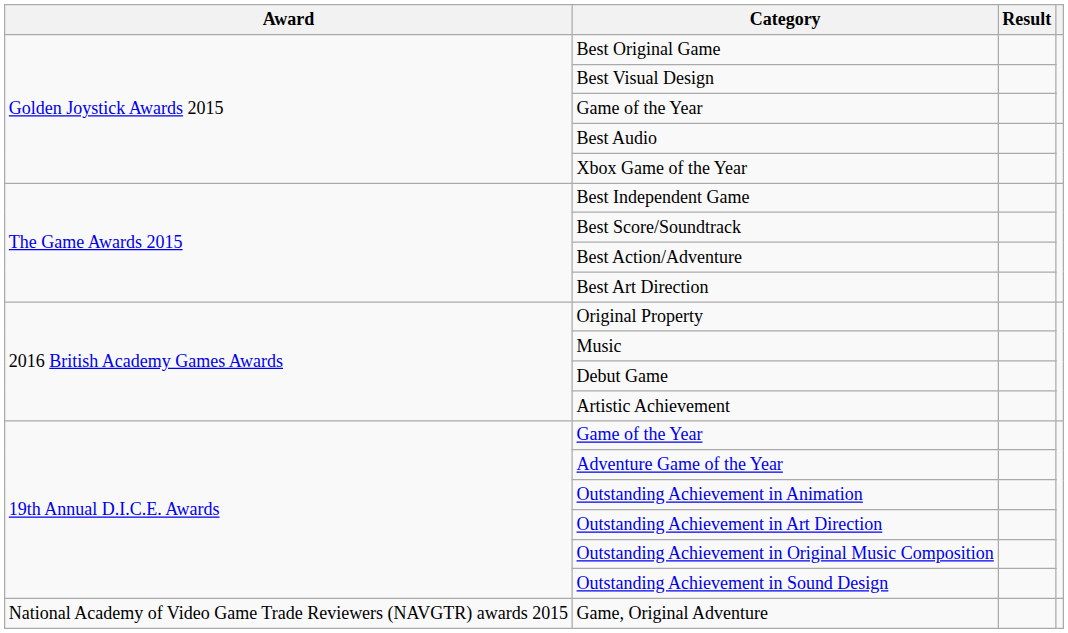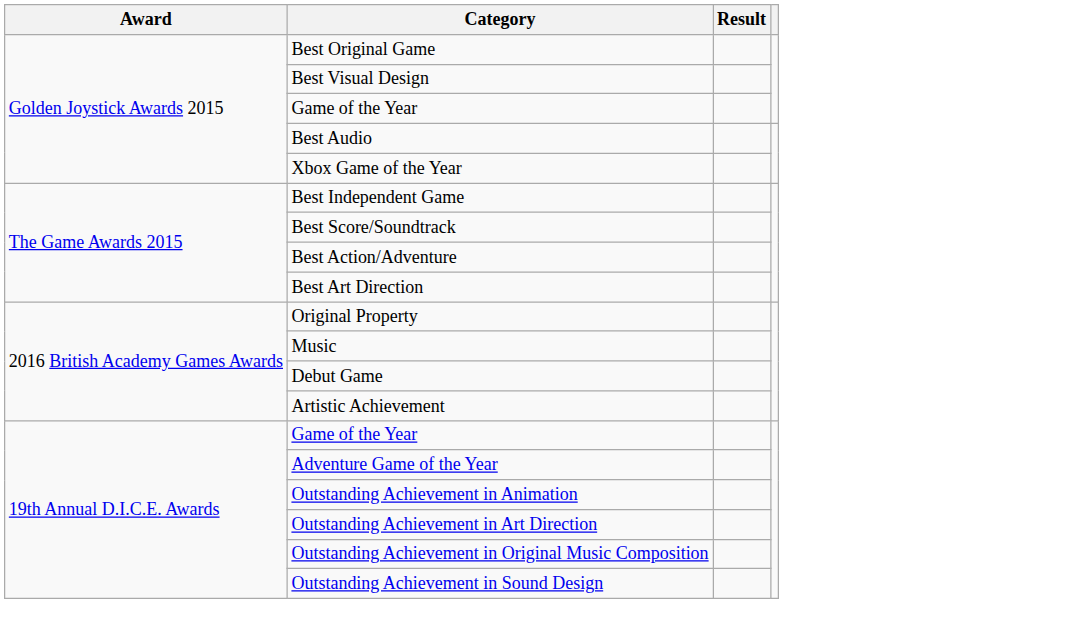 <table class="wikitable" style="font-size:90%;">
 <tr>
 <th scope="col">Award</th>
 <th scope="col">Category</th>
 <th scope="col">Result</th>
 <th scope="col"></th>
 </tr>
 <tr>
 <td rowspan="5"><a href='#'>Golden Joystick Awards</a> 2015</td>
 <td>Best Original Game</td>
 <td></td>
 <td rowspan="3"></td>
 </tr>
 <tr>
 <td>Best Visual Design</td>
 <td></td>
 </tr>
 <tr>
 <td>Game of the Year</td>
 <td></td>
 </tr>
 <tr>
 <td>Best Audio</td>
 <td></td>
 <td rowspan="2"></td>
 </tr>
 <tr>
 <td>Xbox Game of the Year</td>
 <td></td>
 </tr>
 <tr>
 <td rowspan="4"><a href='#'>The Game Awards 2015</a></td>
 <td>Best Independent Game</td>
 <td></td>
 <td rowspan="4"></td>
 </tr>
 <tr>
 <td>Best Score/Soundtrack</td>
 <td></td>
 </tr>
 <tr>
 <td>Best Action/Adventure</td>
 <td></td>
 </tr>
 <tr>
 <td>Best Art Direction</td>
 <td></td>
 </tr>
 <tr>
 <td rowspan="4">2016 <a href='#'>British Academy Games Awards</a></td>
 <td>Original Property</td>
 <td></td>
 <td rowspan="4"></td>
 </tr>
 <tr>
 <td>Music</td>
 <td></td>
 </tr>
 <tr>
 <td>Debut Game</td>
 <td></td>
 </tr>
 <tr>
 <td>Artistic Achievement</td>
 <td></td>
 </tr>
 <tr>
 <td rowspan="6"><a href='#'>19th Annual D.I.C.E. Awards</a></td>
 <td><a href='#'>Game of the Year</a></td>
 <td></td>
 <td rowspan="6"></td>
 </tr>
 <tr>
 <td><a href='#'>Adventure Game of the Year</a></td>
 <td></td>
 </tr>
 <tr>
 <td><a href='#'>Outstanding Achievement in Animation</a></td>
 <td></td>
 </tr>
 <tr>
 <td><a href='#'>Outstanding Achievement in Art Direction</a></td>
 <td></td>
 </tr>
 <tr>
 <td><a href='#'>Outstanding Achievement in Original Music Composition</a></td>
 <td></td>
 </tr>
 <tr>
 <td><a href='#'>Outstanding Achievement in Sound Design</a></td>
 <td></td>
 </tr>
-<tr>
-<td>National Academy of Video Game Trade Reviewers (NAVGTR) awards 2015</td>
-<td>Game, Original Adventure</td>
-<td></td>
-<td></td>
-</tr>
 </table>
